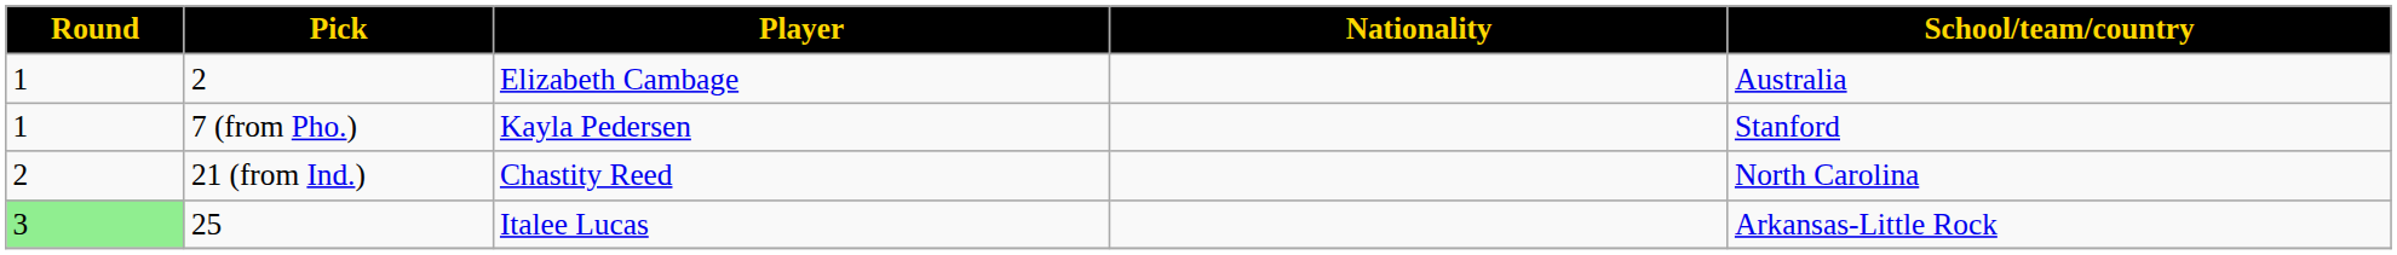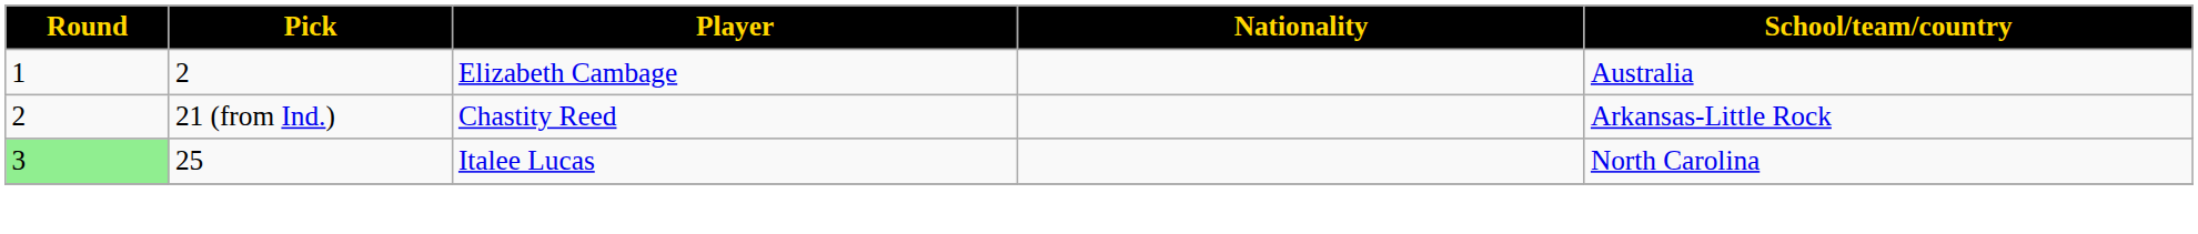 <table class="wikitable">
 <tr>
 <th style="background:#000000; color:#ffd700;" width="2%">Round</th>
 <th style="background:#000000; color:#ffd700;" width="5%">Pick</th>
 <th style="background:#000000; color:#ffd700;" width="10%">Player</th>
 <th style="background:#000000; color:#ffd700;" width="10%">Nationality</th>
 <th style="background:#000000; color:#ffd700;" width="10%">School/team/country</th>
 </tr>
 <tr>
 <td>1</td>
 <td>2</td>
 <td><a href='#'>Elizabeth Cambage</a></td>
 <td></td>
 <td><a href='#'>Australia</a></td>
 </tr>
 <tr>
-<td>1</td>
-<td>7 (from <a href='#'>Pho.</a>)</td>
-<td><a href='#'>Kayla Pedersen</a></td>
-<td></td>
-<td><a href='#'>Stanford</a></td>
-</tr>
-<tr>
 <td>2</td>
 <td>21 (from <a href='#'>Ind.</a>)</td>
 <td><a href='#'>Chastity Reed</a></td>
 <td></td>
-<td><a href='#'>North Carolina</a></td>
+<td><a href='#'>Arkansas-Little Rock</a></td>
 </tr>
 <tr>
 <td style="background: lightgreen;">3</td>
 <td>25</td>
 <td><a href='#'>Italee Lucas</a></td>
 <td></td>
-<td><a href='#'>Arkansas-Little Rock</a></td>
+<td><a href='#'>North Carolina</a></td>
 </tr>
 <tr>
 </tr>
 </table>
